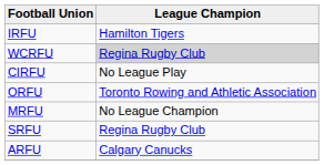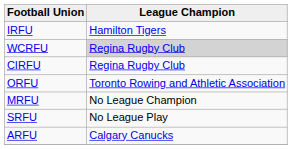 <table class="wikitable">
 <tr>
 <th scope="col" style="background:#efefef;">Football Union</th>
 <th scope="col" style="background:#efefef;">League Champion</th>
 </tr>
 <tr>
 <td><a href='#'>IRFU</a></td>
 <td><a href='#'>Hamilton Tigers</a></td>
 </tr>
 <tr>
 <td><a href='#'>WCRFU</a></td>
 <td style="background: lightgrey;"><a href='#'>Regina Rugby Club</a></td>
 </tr>
 <tr>
 <td><a href='#'>CIRFU</a></td>
-<td>No League Play</td>
+<td><a href='#'>Regina Rugby Club</a></td>
 </tr>
 <tr>
 <td><a href='#'>ORFU</a></td>
 <td><a href='#'>Toronto Rowing and Athletic Association</a></td>
 </tr>
 <tr>
 <td><a href='#'>MRFU</a></td>
 <td>No League Champion</td>
 </tr>
 <tr>
 <td><a href='#'>SRFU</a></td>
-<td><a href='#'>Regina Rugby Club</a></td>
+<td>No League Play</td>
 </tr>
 <tr>
 <td><a href='#'>ARFU</a></td>
 <td><a href='#'>Calgary Canucks</a></td>
 </tr>
 <tr>
 </tr>
 </table>
